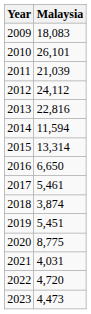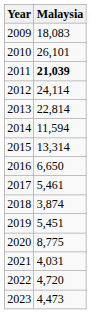 <table class="wikitable">
 <tr>
 <th>Year</th>
 <th>Malaysia</th>
 </tr>
 <tr>
 <td>2009</td>
 <td>18,083</td>
 </tr>
 <tr>
 <td>2010</td>
 <td>26,101</td>
 </tr>
 <tr>
 <td>2011</td>
-<td>21,039</td>
+<td><strong>21,039</strong></td>
 </tr>
 <tr>
 <td>2012</td>
-<td>24,112</td>
+<td>24,114</td>
 </tr>
 <tr>
 <td>2013</td>
-<td>22,816</td>
+<td>22,814</td>
 </tr>
 <tr>
 <td>2014</td>
 <td>11,594</td>
 </tr>
 <tr>
 <td>2015</td>
 <td>13,314</td>
 </tr>
 <tr>
 <td>2016</td>
 <td>6,650</td>
 </tr>
 <tr>
 <td>2017</td>
 <td>5,461</td>
 </tr>
 <tr>
 <td>2018</td>
 <td>3,874</td>
 </tr>
 <tr>
 <td>2019</td>
 <td>5,451</td>
 </tr>
 <tr>
 <td>2020</td>
 <td>8,775</td>
 </tr>
 <tr>
 <td>2021</td>
 <td>4,031</td>
 </tr>
 <tr>
 <td>2022</td>
 <td>4,720</td>
 </tr>
 <tr>
 <td>2023</td>
 <td>4,473</td>
 </tr>
 </table>
